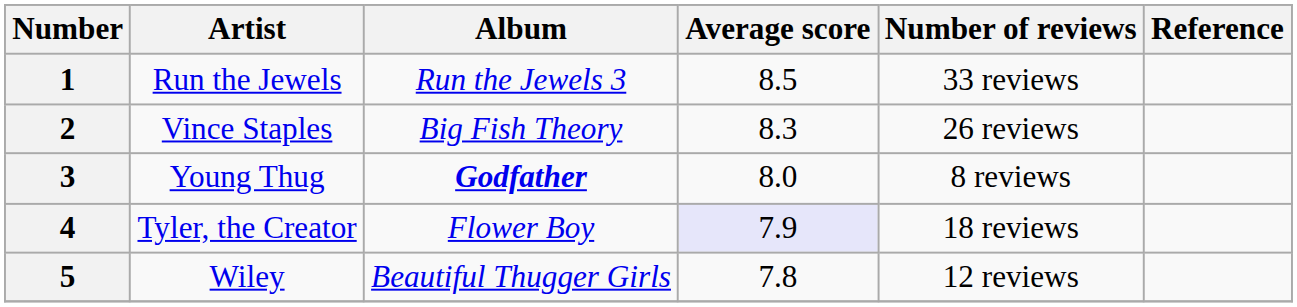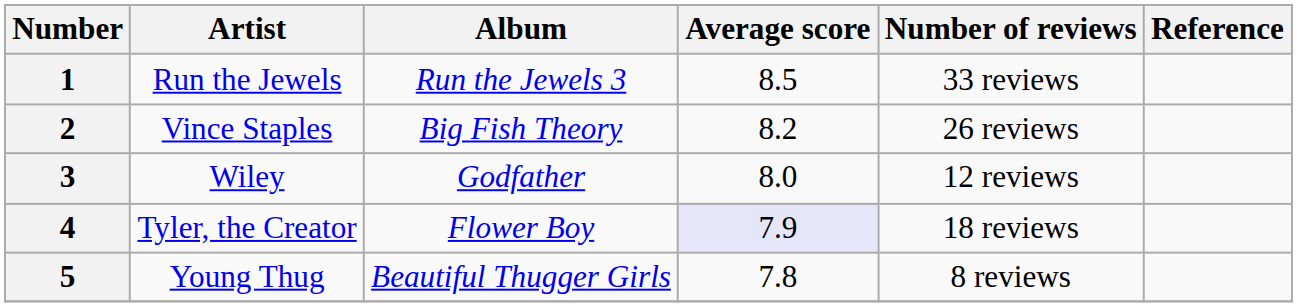 <table class="wikitable" style="text-align:center;">
 <tr>
 <th scope="col">Number</th>
 <th scope="col">Artist</th>
 <th scope="col">Album</th>
 <th scope="col">Average score</th>
 <th scope="col">Number of reviews</th>
 <th scope="col">Reference</th>
 </tr>
 <tr>
 <th>1</th>
 <td><a href='#'>Run the Jewels</a></td>
 <td><em><a href='#'>Run the Jewels 3</a></em></td>
 <td>8.5</td>
 <td>33 reviews</td>
 <td></td>
 </tr>
 <tr>
 <th>2</th>
 <td><a href='#'>Vince Staples</a></td>
 <td><em><a href='#'>Big Fish Theory</a></em></td>
-<td>8.3</td>
+<td>8.2</td>
 <td>26 reviews</td>
 <td></td>
 </tr>
 <tr>
 <th>3</th>
-<td><a href='#'>Young Thug</a></td>
-<td><strong><em><a href='#'>Godfather</a></em></strong></td>
+<td><a href='#'>Wiley</a></td>
+<td><em><a href='#'>Godfather</a></em></td>
 <td>8.0</td>
-<td>8 reviews</td>
+<td>12 reviews</td>
 <td></td>
 </tr>
 <tr>
 <th>4</th>
 <td><a href='#'>Tyler, the Creator</a></td>
 <td><em><a href='#'>Flower Boy</a></em></td>
 <td style="background: lavender;">7.9</td>
 <td>18 reviews</td>
 <td></td>
 </tr>
 <tr>
 <th>5</th>
-<td><a href='#'>Wiley</a></td>
+<td><a href='#'>Young Thug</a></td>
 <td><em><a href='#'>Beautiful Thugger Girls</a></em></td>
 <td>7.8</td>
-<td>12 reviews</td>
+<td>8 reviews</td>
 <td></td>
 </tr>
 <tr>
 </tr>
 </table>
